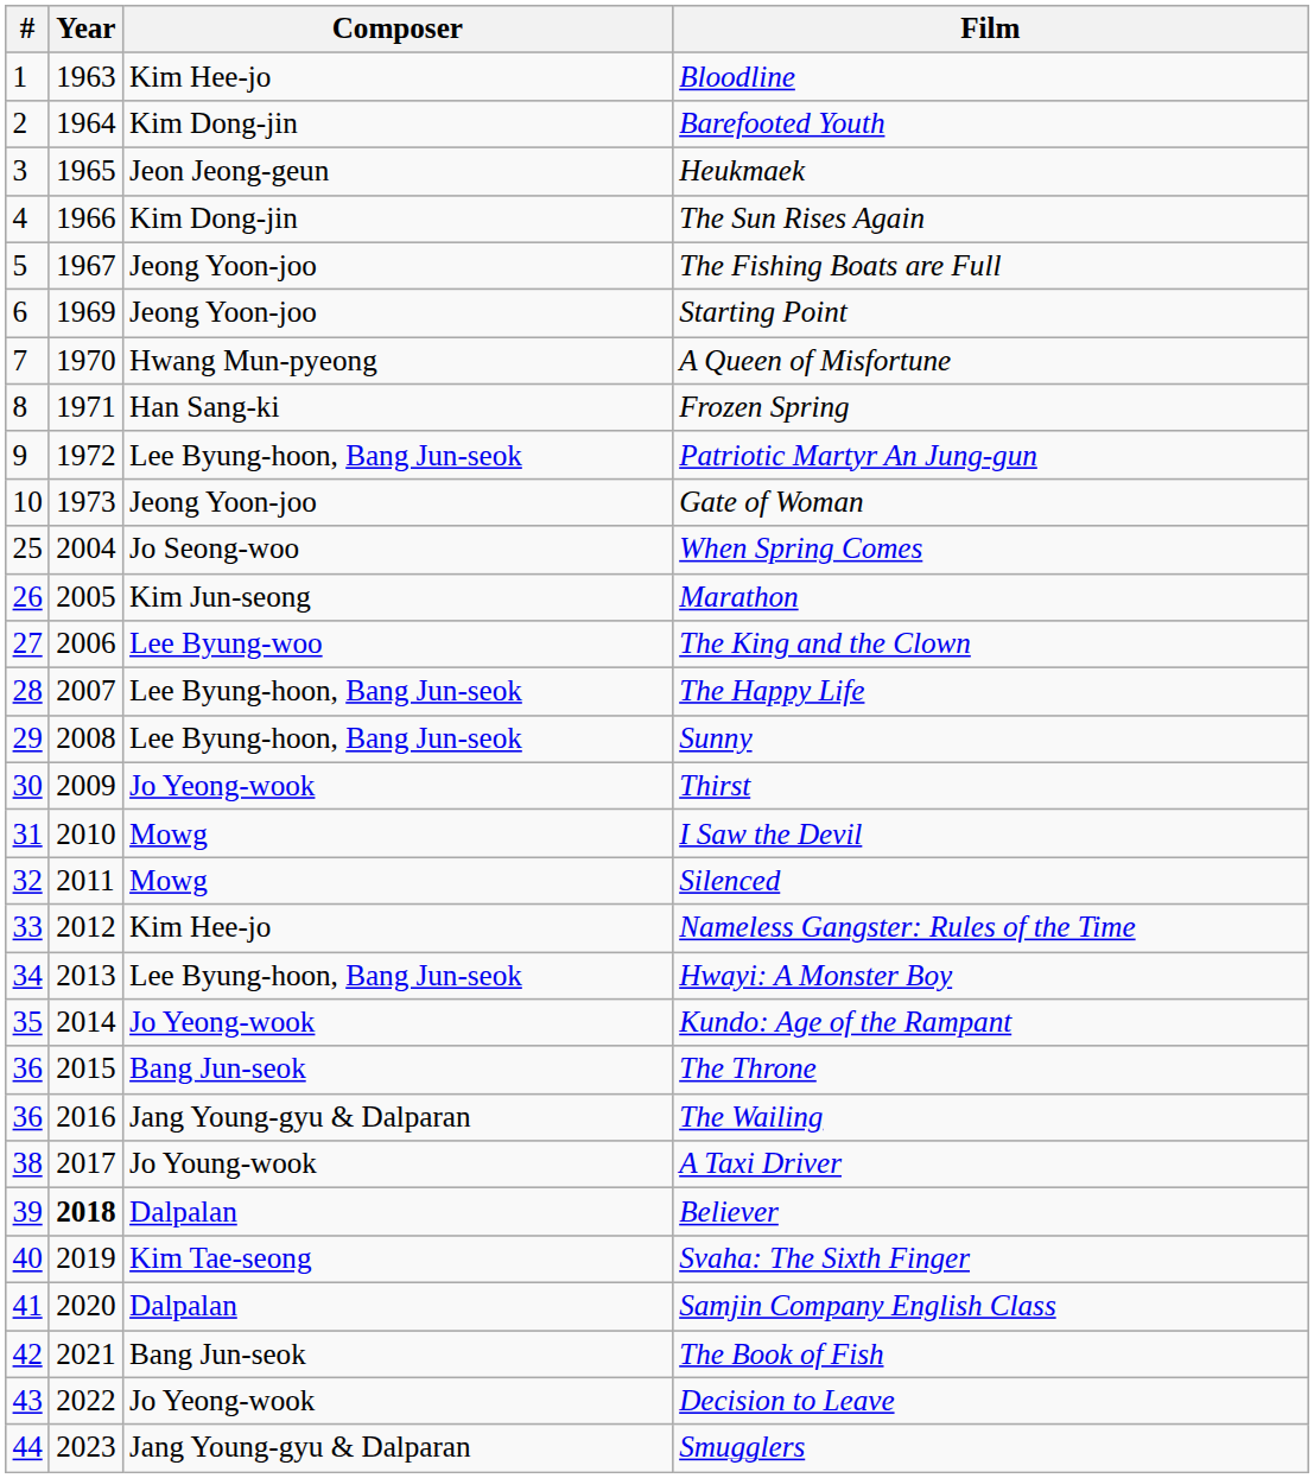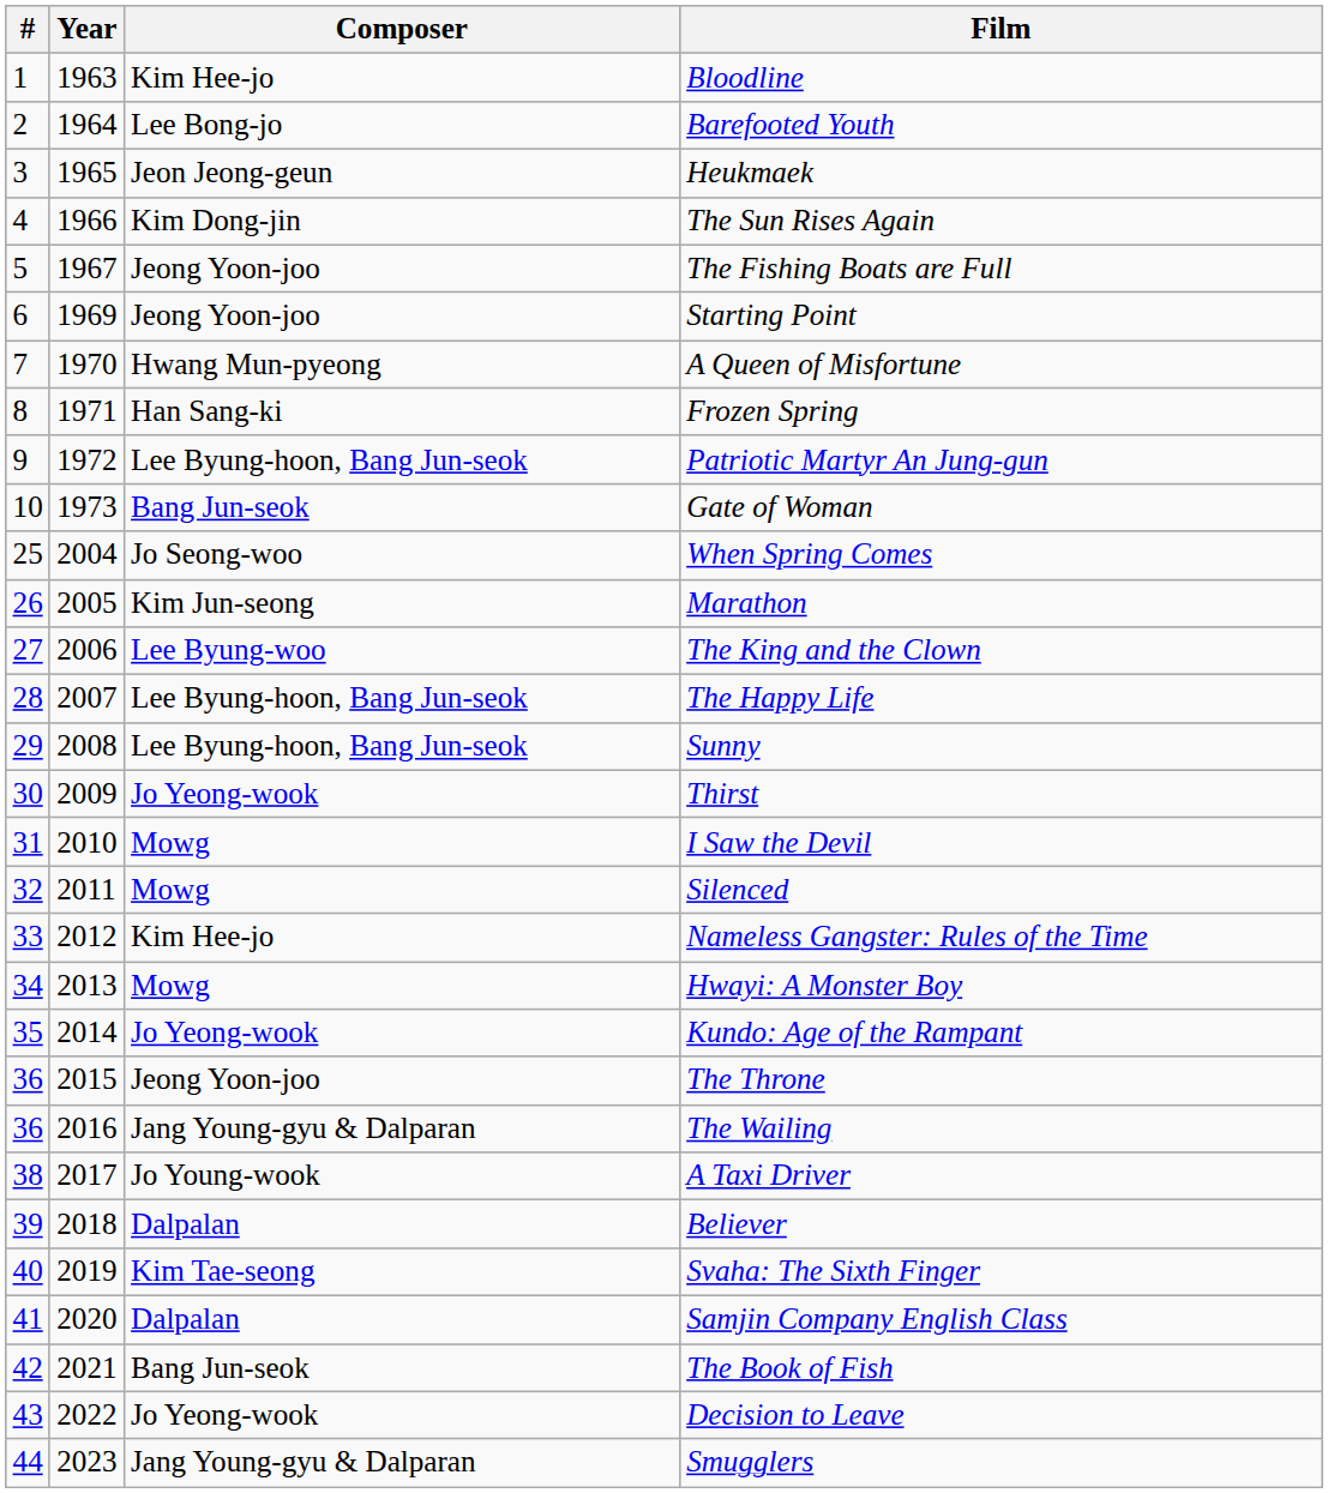 <table class="wikitable" style="width:700px">
 <tr>
 <th style="width:10px">#</th>
 <th style="width:10px">Year</th>
 <th>Composer</th>
 <th>Film</th>
 </tr>
 <tr>
 <td>1</td>
 <td>1963</td>
 <td>Kim Hee-jo</td>
 <td><em><a href='#'>Bloodline</a></em></td>
 </tr>
 <tr>
 <td>2</td>
 <td>1964</td>
-<td>Kim Dong-jin</td>
+<td>Lee Bong-jo</td>
 <td><em><a href='#'>Barefooted Youth</a></em></td>
 </tr>
 <tr>
 <td>3</td>
 <td>1965</td>
 <td>Jeon Jeong-geun</td>
 <td><em>Heukmaek</em></td>
 </tr>
 <tr>
 <td>4</td>
 <td>1966</td>
 <td>Kim Dong-jin</td>
 <td><em>The Sun Rises Again</em></td>
 </tr>
 <tr>
 <td>5</td>
 <td>1967</td>
 <td>Jeong Yoon-joo</td>
 <td><em>The Fishing Boats are Full</em></td>
 </tr>
 <tr>
 <td>6</td>
 <td>1969</td>
 <td>Jeong Yoon-joo</td>
 <td><em>Starting Point</em></td>
 </tr>
 <tr>
 <td>7</td>
 <td>1970</td>
 <td>Hwang Mun-pyeong</td>
 <td><em>A Queen of Misfortune</em></td>
 </tr>
 <tr>
 <td>8</td>
 <td>1971</td>
 <td>Han Sang-ki</td>
 <td><em>Frozen Spring</em></td>
 </tr>
 <tr>
 <td>9</td>
 <td>1972</td>
 <td>Lee Byung-hoon, <a href='#'>Bang Jun-seok</a></td>
 <td><em><a href='#'>Patriotic Martyr An Jung-gun</a></em></td>
 </tr>
 <tr>
 <td>10</td>
 <td>1973</td>
-<td>Jeong Yoon-joo</td>
+<td><a href='#'>Bang Jun-seok</a></td>
 <td><em>Gate of Woman</em></td>
 </tr>
 <tr>
 <td>25</td>
 <td>2004</td>
 <td>Jo Seong-woo</td>
 <td><em><a href='#'>When Spring Comes</a></em></td>
 </tr>
 <tr>
 <td><a href='#'>26</a></td>
 <td>2005</td>
 <td>Kim Jun-seong</td>
 <td><em><a href='#'>Marathon</a></em></td>
 </tr>
 <tr>
 <td><a href='#'>27</a></td>
 <td>2006</td>
 <td><a href='#'>Lee Byung-woo</a></td>
 <td><em><a href='#'>The King and the Clown</a></em></td>
 </tr>
 <tr>
 <td><a href='#'>28</a></td>
 <td>2007</td>
 <td>Lee Byung-hoon, <a href='#'>Bang Jun-seok</a></td>
 <td><em><a href='#'>The Happy Life</a></em></td>
 </tr>
 <tr>
 <td><a href='#'>29</a></td>
 <td>2008</td>
 <td>Lee Byung-hoon, <a href='#'>Bang Jun-seok</a></td>
 <td><em><a href='#'>Sunny</a></em></td>
 </tr>
 <tr>
 <td><a href='#'>30</a></td>
 <td>2009</td>
 <td><a href='#'>Jo Yeong-wook</a></td>
 <td><em><a href='#'>Thirst</a></em></td>
 </tr>
 <tr>
 <td><a href='#'>31</a></td>
 <td>2010</td>
 <td><a href='#'>Mowg</a></td>
 <td><em><a href='#'>I Saw the Devil</a></em></td>
 </tr>
 <tr>
 <td><a href='#'>32</a></td>
 <td>2011</td>
 <td><a href='#'>Mowg</a></td>
 <td><em><a href='#'>Silenced</a></em></td>
 </tr>
 <tr>
 <td><a href='#'>33</a></td>
 <td>2012</td>
 <td>Kim Hee-jo</td>
 <td><em><a href='#'>Nameless Gangster: Rules of the Time</a></em></td>
 </tr>
 <tr>
 <td><a href='#'>34</a></td>
 <td>2013</td>
-<td>Lee Byung-hoon, <a href='#'>Bang Jun-seok</a></td>
+<td><a href='#'>Mowg</a></td>
 <td><em><a href='#'>Hwayi: A Monster Boy</a></em></td>
 </tr>
 <tr>
 <td><a href='#'>35</a></td>
 <td>2014</td>
 <td><a href='#'>Jo Yeong-wook</a></td>
 <td><em><a href='#'>Kundo: Age of the Rampant</a></em></td>
 </tr>
 <tr>
 <td><a href='#'>36</a></td>
 <td>2015</td>
-<td><a href='#'>Bang Jun-seok</a></td>
+<td>Jeong Yoon-joo</td>
 <td><em><a href='#'>The Throne</a></em></td>
 </tr>
 <tr>
 <td><a href='#'>36</a></td>
 <td>2016</td>
 <td>Jang Young-gyu & Dalparan</td>
 <td><em><a href='#'>The Wailing</a></em></td>
 </tr>
 <tr>
 <td><a href='#'>38</a></td>
 <td>2017</td>
 <td>Jo Young-wook</td>
 <td><em><a href='#'>A Taxi Driver</a></em></td>
 </tr>
 <tr>
 <td><a href='#'>39</a></td>
-<td><strong>2018</strong></td>
+<td>2018</td>
 <td><a href='#'>Dalpalan</a></td>
 <td><em><a href='#'>Believer</a></em></td>
 </tr>
 <tr>
 <td><a href='#'>40</a></td>
 <td>2019</td>
 <td><a href='#'>Kim Tae-seong</a></td>
 <td><em><a href='#'>Svaha: The Sixth Finger</a></em></td>
 </tr>
 <tr>
 <td><a href='#'>41</a></td>
 <td>2020</td>
 <td><a href='#'>Dalpalan</a></td>
 <td><em><a href='#'>Samjin Company English Class</a></em></td>
 </tr>
 <tr>
 <td><a href='#'>42</a></td>
 <td>2021</td>
 <td>Bang Jun-seok</td>
 <td><em><a href='#'>The Book of Fish</a></em></td>
 </tr>
 <tr>
 <td><a href='#'>43</a></td>
 <td>2022</td>
 <td>Jo Yeong-wook</td>
 <td><em><a href='#'>Decision to Leave</a></em></td>
 </tr>
 <tr>
 <td><a href='#'>44</a></td>
 <td>2023</td>
 <td>Jang Young-gyu & Dalparan</td>
 <td><em><a href='#'>Smugglers</a></em></td>
 </tr>
 </table>
